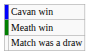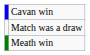 <table class="wikitable">
 <tr>
 <td style="background-color:blue"></td>
 <td>Cavan win</td>
 </tr>
 <tr>
+<td></td>
+<td>Match was a draw</td>
+</tr>
+<tr>
 <td style="background-color:green"></td>
 <td>Meath win</td>
 </tr>
-<tr>
-<td></td>
-<td>Match was a draw</td>
-</tr>
 </table>
